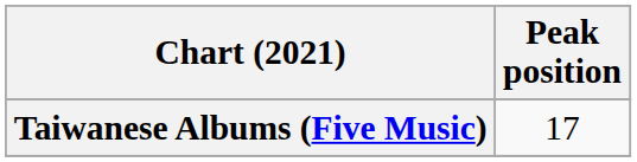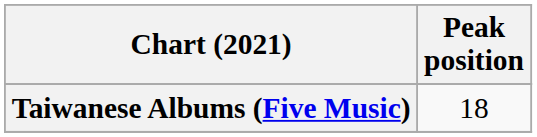 <table class="wikitable sortable plainrowheaders" style="text-align:center">
 <tr>
 <th scope="col">Chart (2021)</th>
 <th scope="col">Peak<br>position</th>
 </tr>
 <tr>
 </tr>
 <tr>
 </tr>
 <tr>
 </tr>
 <tr>
 </tr>
 <tr>
 <th scope="row">Taiwanese Albums (<a href='#'>Five Music</a>)</th>
-<td style="text-align:center;">17</td>
+<td style="text-align:center;">18</td>
 </tr>
 <tr>
 </tr>
 </table>
